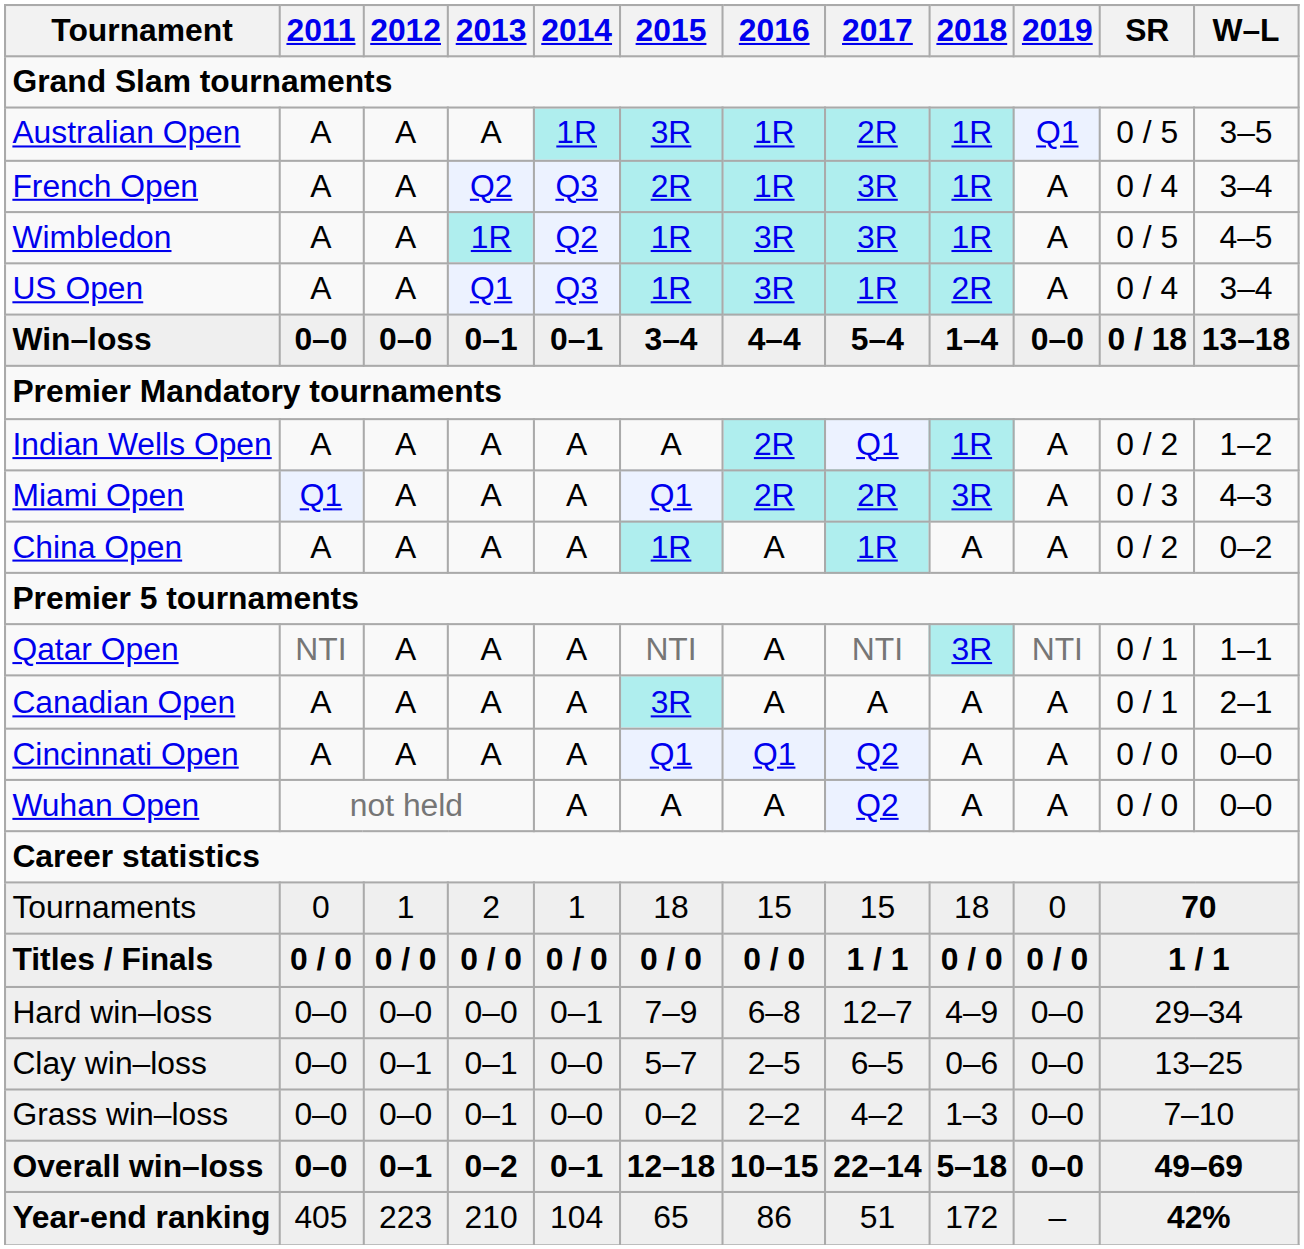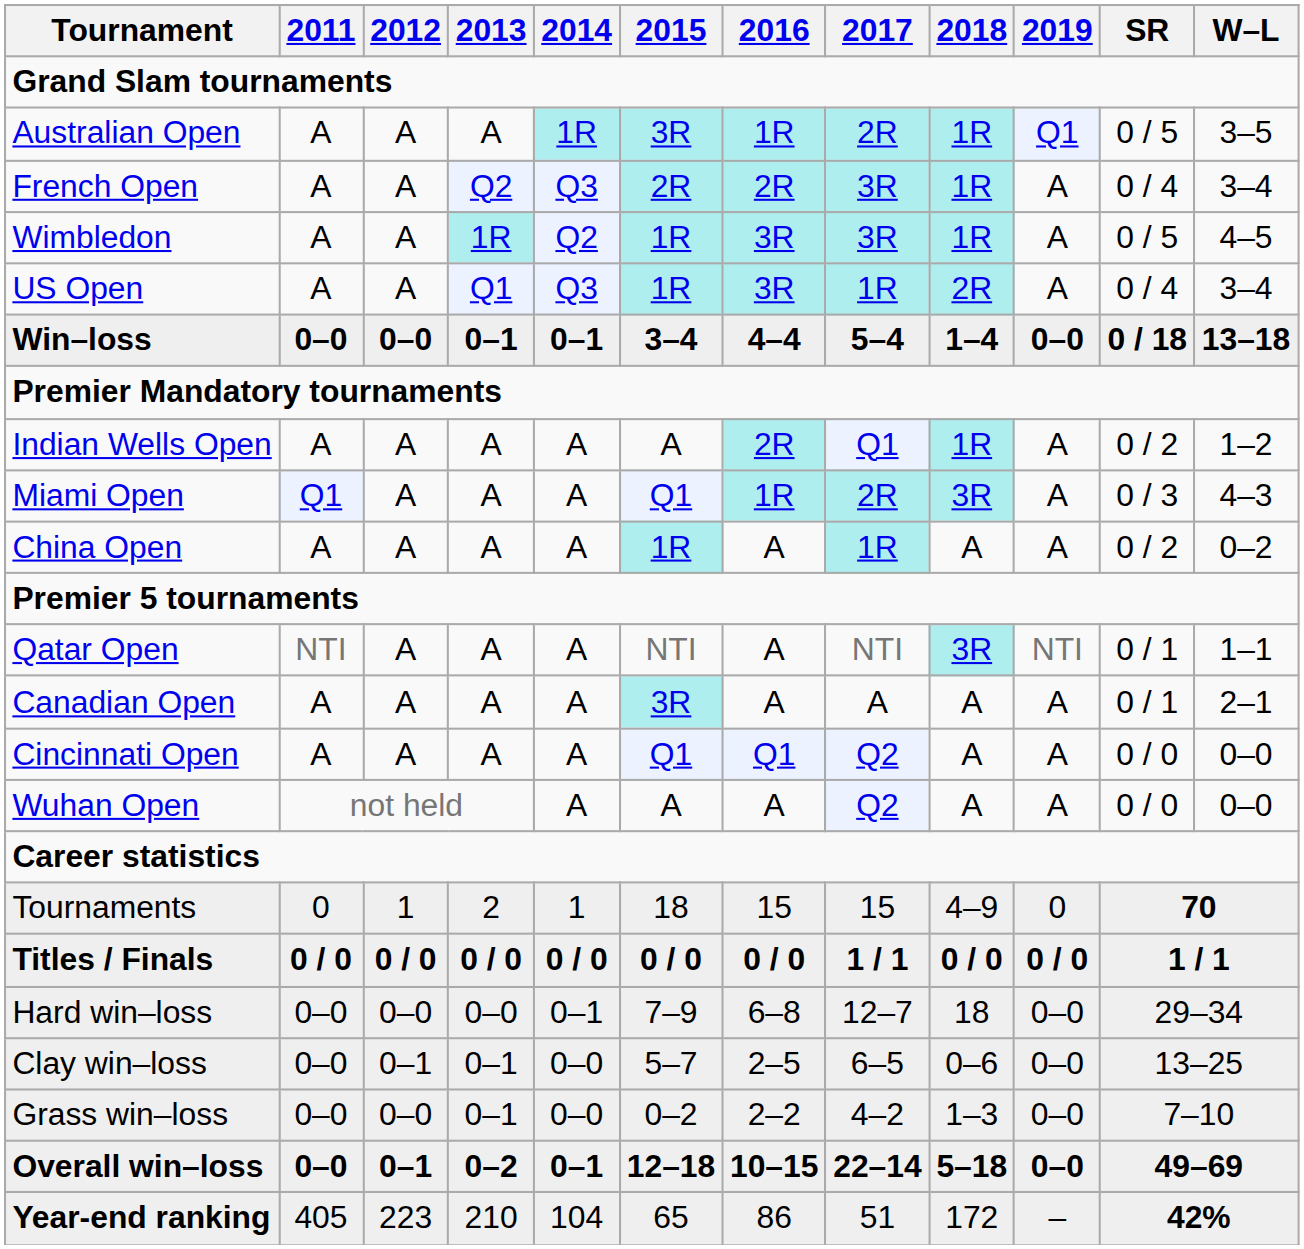 <table class="wikitable nowrap" style=text-align:center;font-size:97%>
 <tr>
 <th>Tournament</th>
 <th><a href='#'>2011</a></th>
 <th><a href='#'>2012</a></th>
 <th><a href='#'>2013</a></th>
 <th><a href='#'>2014</a></th>
 <th><a href='#'>2015</a></th>
 <th><a href='#'>2016</a></th>
 <th><a href='#'>2017</a></th>
 <th><a href='#'>2018</a></th>
 <th><a href='#'>2019</a></th>
 <th>SR</th>
 <th>W–L</th>
 </tr>
 <tr>
 <td colspan="12" align="left"><strong>Grand Slam tournaments</strong></td>
 </tr>
 <tr>
 <td align=left><a href='#'>Australian Open</a></td>
 <td>A</td>
 <td>A</td>
 <td>A</td>
 <td bgcolor=afeeee><a href='#'>1R</a></td>
 <td bgcolor=afeeee><a href='#'>3R</a></td>
 <td bgcolor=afeeee><a href='#'>1R</a></td>
 <td bgcolor=afeeee><a href='#'>2R</a></td>
 <td bgcolor=afeeee><a href='#'>1R</a></td>
 <td bgcolor=ecf2ff><a href='#'>Q1</a></td>
 <td>0 / 5</td>
 <td>3–5</td>
 </tr>
 <tr>
 <td align=left><a href='#'>French Open</a></td>
 <td>A</td>
 <td>A</td>
 <td bgcolor=ecf2ff><a href='#'>Q2</a></td>
 <td bgcolor=ecf2ff><a href='#'>Q3</a></td>
 <td bgcolor=afeeee><a href='#'>2R</a></td>
-<td bgcolor=afeeee><a href='#'>1R</a></td>
+<td bgcolor=afeeee><a href='#'>2R</a></td>
 <td bgcolor=afeeee><a href='#'>3R</a></td>
 <td bgcolor=afeeee><a href='#'>1R</a></td>
 <td>A</td>
 <td>0 / 4</td>
 <td>3–4</td>
 </tr>
 <tr>
 <td align=left><a href='#'>Wimbledon</a></td>
 <td>A</td>
 <td>A</td>
 <td bgcolor=afeeee><a href='#'>1R</a></td>
 <td bgcolor=ecf2ff><a href='#'>Q2</a></td>
 <td bgcolor=afeeee><a href='#'>1R</a></td>
 <td bgcolor=afeeee><a href='#'>3R</a></td>
 <td bgcolor=afeeee><a href='#'>3R</a></td>
 <td bgcolor=afeeee><a href='#'>1R</a></td>
 <td>A</td>
 <td>0 / 5</td>
 <td>4–5</td>
 </tr>
 <tr>
 <td align=left><a href='#'>US Open</a></td>
 <td>A</td>
 <td>A</td>
 <td bgcolor=ecf2ff><a href='#'>Q1</a></td>
 <td bgcolor=ecf2ff><a href='#'>Q3</a></td>
 <td bgcolor=afeeee><a href='#'>1R</a></td>
 <td bgcolor=afeeee><a href='#'>3R</a></td>
 <td bgcolor=afeeee><a href='#'>1R</a></td>
 <td bgcolor=afeeee><a href='#'>2R</a></td>
 <td>A</td>
 <td>0 / 4</td>
 <td>3–4</td>
 </tr>
 <tr style="font-weight:bold; background:#efefef;">
 <td style="text-align:left;">Win–loss</td>
 <td>0–0</td>
 <td>0–0</td>
 <td>0–1</td>
 <td>0–1</td>
 <td>3–4</td>
 <td>4–4</td>
 <td>5–4</td>
 <td>1–4</td>
 <td>0–0</td>
 <td>0 / 18</td>
 <td>13–18</td>
 </tr>
 <tr>
 <td colspan="12" align="left"><strong>Premier Mandatory tournaments</strong></td>
 </tr>
 <tr>
 <td align=left><a href='#'>Indian Wells Open</a></td>
 <td>A</td>
 <td>A</td>
 <td>A</td>
 <td>A</td>
 <td>A</td>
 <td bgcolor=afeeee><a href='#'>2R</a></td>
 <td bgcolor=ecf2ff><a href='#'>Q1</a></td>
 <td bgcolor=afeeee><a href='#'>1R</a></td>
 <td>A</td>
 <td>0 / 2</td>
 <td>1–2</td>
 </tr>
 <tr>
 <td align=left><a href='#'>Miami Open</a></td>
 <td bgcolor=ecf2ff><a href='#'>Q1</a></td>
 <td>A</td>
 <td>A</td>
 <td>A</td>
 <td bgcolor=ecf2ff><a href='#'>Q1</a></td>
-<td bgcolor=afeeee><a href='#'>2R</a></td>
+<td bgcolor=afeeee><a href='#'>1R</a></td>
 <td bgcolor=afeeee><a href='#'>2R</a></td>
 <td bgcolor=afeeee><a href='#'>3R</a></td>
 <td>A</td>
 <td>0 / 3</td>
 <td>4–3</td>
 </tr>
 <tr>
 <td align=left><a href='#'>China Open</a></td>
 <td>A</td>
 <td>A</td>
 <td>A</td>
 <td>A</td>
 <td bgcolor=afeeee><a href='#'>1R</a></td>
 <td>A</td>
 <td bgcolor=afeeee><a href='#'>1R</a></td>
 <td>A</td>
 <td>A</td>
 <td>0 / 2</td>
 <td>0–2</td>
 </tr>
 <tr>
 <td colspan="12" align="left"><strong>Premier 5 tournaments</strong></td>
 </tr>
 <tr>
 <td align=left><a href='#'>Qatar Open</a></td>
 <td style=color:#767676>NTI</td>
 <td>A</td>
 <td>A</td>
 <td>A</td>
 <td style=color:#767676>NTI</td>
 <td>A</td>
 <td style=color:#767676>NTI</td>
 <td bgcolor=afeeee><a href='#'>3R</a></td>
 <td style=color:#767676>NTI</td>
 <td>0 / 1</td>
 <td>1–1</td>
 </tr>
 <tr>
 <td align=left><a href='#'>Canadian Open</a></td>
 <td>A</td>
 <td>A</td>
 <td>A</td>
 <td>A</td>
 <td bgcolor=afeeee><a href='#'>3R</a></td>
 <td>A</td>
 <td>A</td>
 <td>A</td>
 <td>A</td>
 <td>0 / 1</td>
 <td>2–1</td>
 </tr>
 <tr>
 <td align=left><a href='#'>Cincinnati Open</a></td>
 <td>A</td>
 <td>A</td>
 <td>A</td>
 <td>A</td>
 <td bgcolor=ecf2ff><a href='#'>Q1</a></td>
 <td bgcolor=ecf2ff><a href='#'>Q1</a></td>
 <td bgcolor=ecf2ff><a href='#'>Q2</a></td>
 <td>A</td>
 <td>A</td>
 <td>0 / 0</td>
 <td>0–0</td>
 </tr>
 <tr>
 <td align=left><a href='#'>Wuhan Open</a></td>
 <td colspan=3 style=color:#767676>not held</td>
 <td>A</td>
 <td>A</td>
 <td>A</td>
 <td bgcolor=ecf2ff><a href='#'>Q2</a></td>
 <td>A</td>
 <td>A</td>
 <td>0 / 0</td>
 <td>0–0</td>
 </tr>
 <tr>
 <td colspan="12" align="left"><strong>Career statistics</strong></td>
 </tr>
 <tr bgcolor=efefef>
 <td align=left>Tournaments</td>
 <td>0</td>
 <td>1</td>
 <td>2</td>
 <td>1</td>
 <td>18</td>
 <td>15</td>
 <td>15</td>
-<td>18</td>
+<td>4–9</td>
 <td>0</td>
 <td colspan=2><strong>70</strong></td>
 </tr>
 <tr style="font-weight:bold; background:#efefef;">
 <td style="text-align:left;">Titles / Finals</td>
 <td>0 / 0</td>
 <td>0 / 0</td>
 <td>0 / 0</td>
 <td>0 / 0</td>
 <td>0 / 0</td>
 <td>0 / 0</td>
 <td>1 / 1</td>
 <td>0 / 0</td>
 <td>0 / 0</td>
 <td colspan=2>1 / 1</td>
 </tr>
 <tr bgcolor=efefef>
 <td align=left>Hard win–loss</td>
 <td>0–0</td>
 <td>0–0</td>
 <td>0–0</td>
 <td>0–1</td>
 <td>7–9</td>
 <td>6–8</td>
 <td>12–7</td>
-<td>4–9</td>
+<td>18</td>
 <td>0–0</td>
 <td colspan=2>29–34</td>
 </tr>
 <tr bgcolor=efefef>
 <td align=left>Clay win–loss</td>
 <td>0–0</td>
 <td>0–1</td>
 <td>0–1</td>
 <td>0–0</td>
 <td>5–7</td>
 <td>2–5</td>
 <td>6–5</td>
 <td>0–6</td>
 <td>0–0</td>
 <td colspan=2>13–25</td>
 </tr>
 <tr bgcolor=efefef>
 <td align=left>Grass win–loss</td>
 <td>0–0</td>
 <td>0–0</td>
 <td>0–1</td>
 <td>0–0</td>
 <td>0–2</td>
 <td>2–2</td>
 <td>4–2</td>
 <td>1–3</td>
 <td>0–0</td>
 <td colspan=2>7–10</td>
 </tr>
 <tr style="font-weight:bold; background:#efefef;">
 <td style="text-align:left;">Overall win–loss</td>
 <td>0–0</td>
 <td>0–1</td>
 <td>0–2</td>
 <td>0–1</td>
 <td>12–18</td>
 <td>10–15</td>
 <td>22–14</td>
 <td>5–18</td>
 <td>0–0</td>
 <td colspan=2>49–69</td>
 </tr>
 <tr bgcolor=efefef>
 <td align=left><strong>Year-end ranking</strong></td>
 <td>405</td>
 <td>223</td>
 <td>210</td>
 <td>104</td>
 <td>65</td>
 <td>86</td>
 <td>51</td>
 <td>172</td>
 <td>–</td>
 <td colspan=2><strong>42%</strong></td>
 </tr>
 </table>
